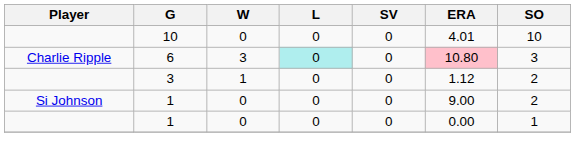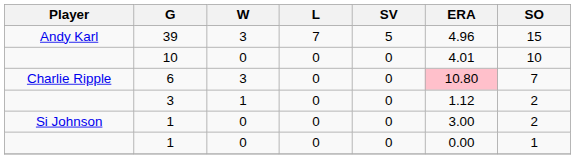 <table class="wikitable sortable">
 <tr>
 <th bgcolor="#DDDDFF" width="16%">Player</th>
 <th bgcolor="#DDDDFF" width="9%">G</th>
 <th bgcolor="#DDDDFF" width="9%">W</th>
 <th bgcolor="#DDDDFF" width="9%">L</th>
 <th bgcolor="#DDDDFF" width="9%">SV</th>
 <th bgcolor="#DDDDFF" width="9%">ERA</th>
 <th bgcolor="#DDDDFF" width="9%">SO</th>
+</tr>
+<tr align="center">
+<td><a href='#'>Andy Karl</a></td>
+<td>39</td>
+<td>3</td>
+<td>7</td>
+<td>5</td>
+<td>4.96</td>
+<td>15</td>
 </tr>
 <tr align=center>
 <td></td>
 <td>10</td>
 <td>0</td>
 <td>0</td>
 <td>0</td>
 <td>4.01</td>
 <td>10</td>
 </tr>
 <tr align="center">
 <td><a href='#'>Charlie Ripple</a></td>
 <td>6</td>
 <td>3</td>
-<td style="background: paleturquoise;">0</td>
+<td>0</td>
 <td>0</td>
 <td style="background: pink;">10.80</td>
-<td>3</td>
+<td>7</td>
 </tr>
 <tr align=center>
 <td></td>
 <td>3</td>
 <td>1</td>
 <td>0</td>
 <td>0</td>
 <td>1.12</td>
 <td>2</td>
 </tr>
 <tr align="center">
 <td><a href='#'>Si Johnson</a></td>
 <td>1</td>
 <td>0</td>
 <td>0</td>
 <td>0</td>
-<td>9.00</td>
+<td>3.00</td>
 <td>2</td>
 </tr>
 <tr align=center>
 <td></td>
 <td>1</td>
 <td>0</td>
 <td>0</td>
 <td>0</td>
 <td>0.00</td>
 <td>1</td>
 </tr>
 <tr align="center">
 </tr>
 </table>
